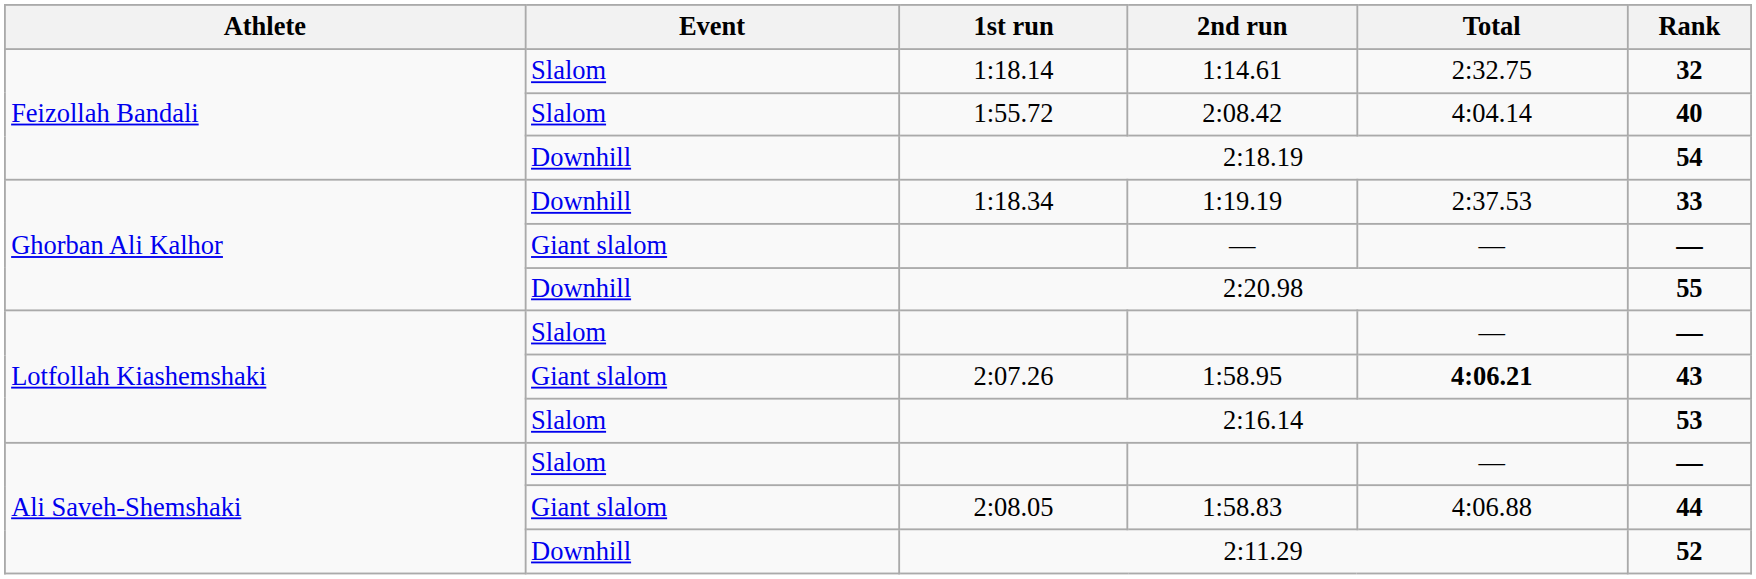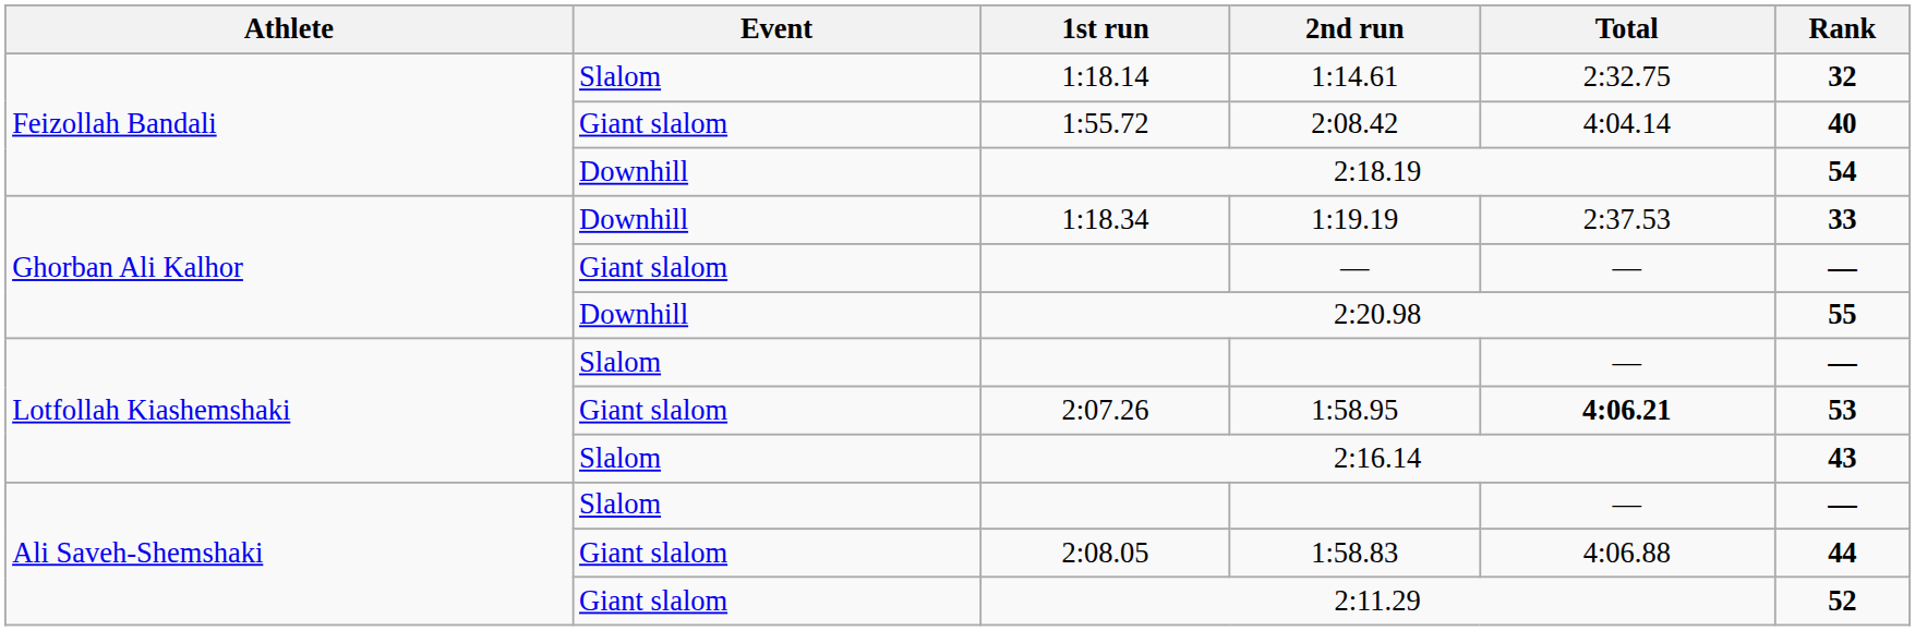 <table class="wikitable" width="60%" style="text-align:center; font-size:90%">
 <tr>
 <th width="25%">Athlete</th>
 <th width="18%">Event</th>
 <th width="11%">1st run</th>
 <th width="11%">2nd run</th>
 <th width="13%">Total</th>
 <th width="6%">Rank</th>
 </tr>
 <tr>
 <td rowspan=3 align="left"><a href='#'>Feizollah Bandali</a></td>
 <td align="left"><a href='#'>Slalom</a></td>
 <td>1:18.14</td>
 <td>1:14.61</td>
 <td>2:32.75</td>
 <td><strong>32</strong></td>
 </tr>
 <tr>
-<td align="left"><a href='#'>Slalom</a></td>
+<td align="left"><a href='#'>Giant slalom</a></td>
 <td>1:55.72</td>
 <td>2:08.42</td>
 <td>4:04.14</td>
 <td><strong>40</strong></td>
 </tr>
 <tr>
 <td align="left"><a href='#'>Downhill</a></td>
 <td colspan=3>2:18.19</td>
 <td><strong>54</strong></td>
 </tr>
 <tr>
 <td rowspan=3 align="left"><a href='#'>Ghorban Ali Kalhor</a></td>
 <td align="left"><a href='#'>Downhill</a></td>
 <td>1:18.34</td>
 <td>1:19.19</td>
 <td>2:37.53</td>
 <td><strong>33</strong></td>
 </tr>
 <tr>
 <td align="left"><a href='#'>Giant slalom</a></td>
 <td></td>
 <td>—</td>
 <td>—</td>
 <td><strong>—</strong></td>
 </tr>
 <tr>
 <td align="left"><a href='#'>Downhill</a></td>
 <td colspan=3>2:20.98</td>
 <td><strong>55</strong></td>
 </tr>
 <tr>
 <td rowspan=3 align="left"><a href='#'>Lotfollah Kiashemshaki</a></td>
 <td align="left"><a href='#'>Slalom</a></td>
 <td></td>
 <td></td>
 <td>—</td>
 <td><strong>—</strong></td>
 </tr>
 <tr>
 <td align="left"><a href='#'>Giant slalom</a></td>
 <td>2:07.26</td>
 <td>1:58.95</td>
 <td><strong>4:06.21</strong></td>
-<td><strong>43</strong></td>
+<td><strong>53</strong></td>
 </tr>
 <tr>
 <td align="left"><a href='#'>Slalom</a></td>
 <td colspan=3>2:16.14</td>
-<td><strong>53</strong></td>
+<td><strong>43</strong></td>
 </tr>
 <tr>
 <td rowspan=3 align="left"><a href='#'>Ali Saveh-Shemshaki</a></td>
 <td align="left"><a href='#'>Slalom</a></td>
 <td></td>
 <td></td>
 <td>—</td>
 <td><strong>—</strong></td>
 </tr>
 <tr>
 <td align="left"><a href='#'>Giant slalom</a></td>
 <td>2:08.05</td>
 <td>1:58.83</td>
 <td>4:06.88</td>
 <td><strong>44</strong></td>
 </tr>
 <tr>
-<td align="left"><a href='#'>Downhill</a></td>
+<td align="left"><a href='#'>Giant slalom</a></td>
 <td colspan=3>2:11.29</td>
 <td><strong>52</strong></td>
 </tr>
 </table>
